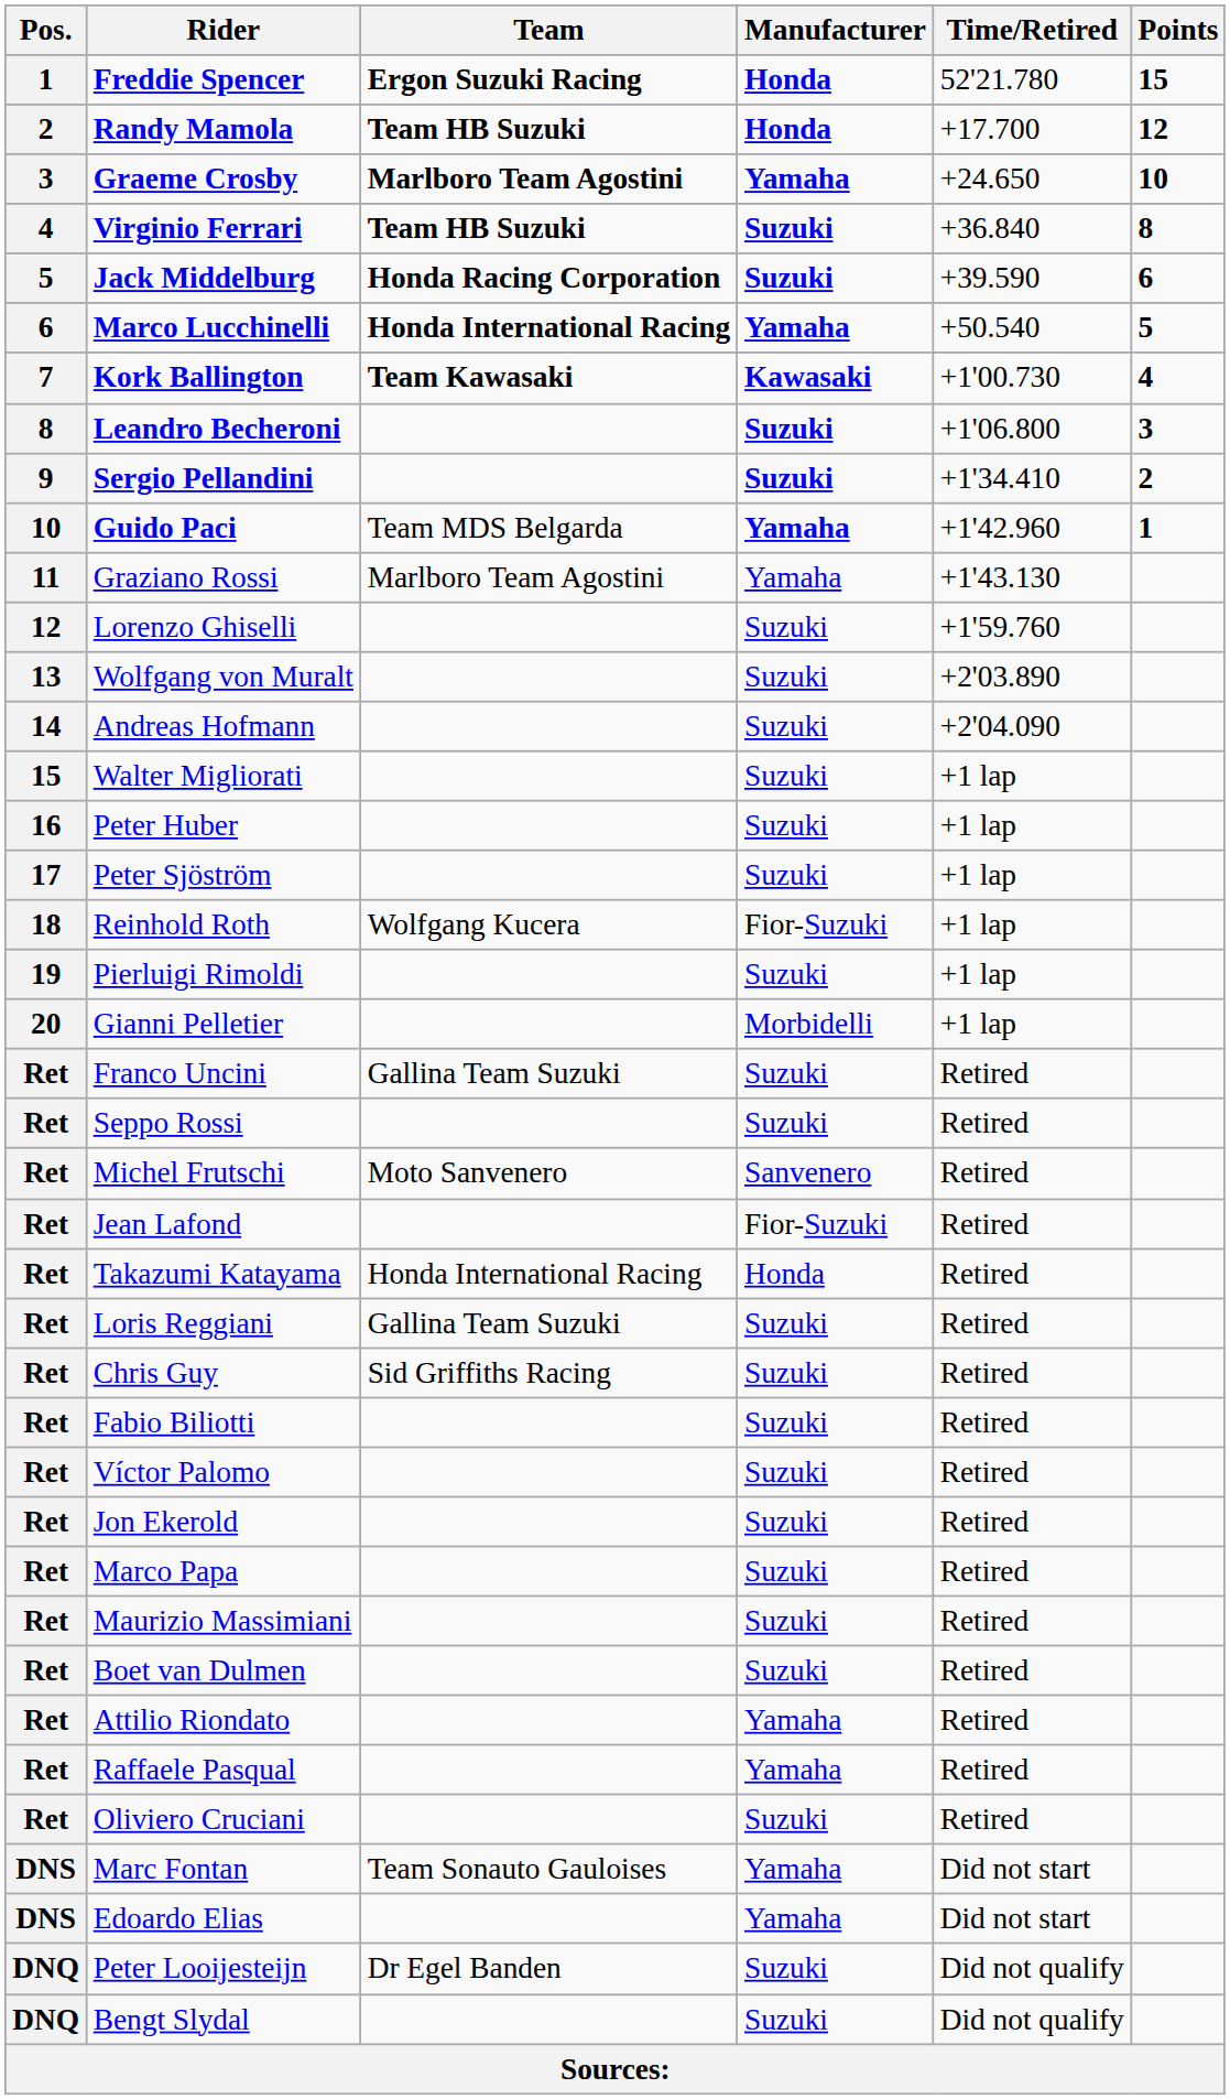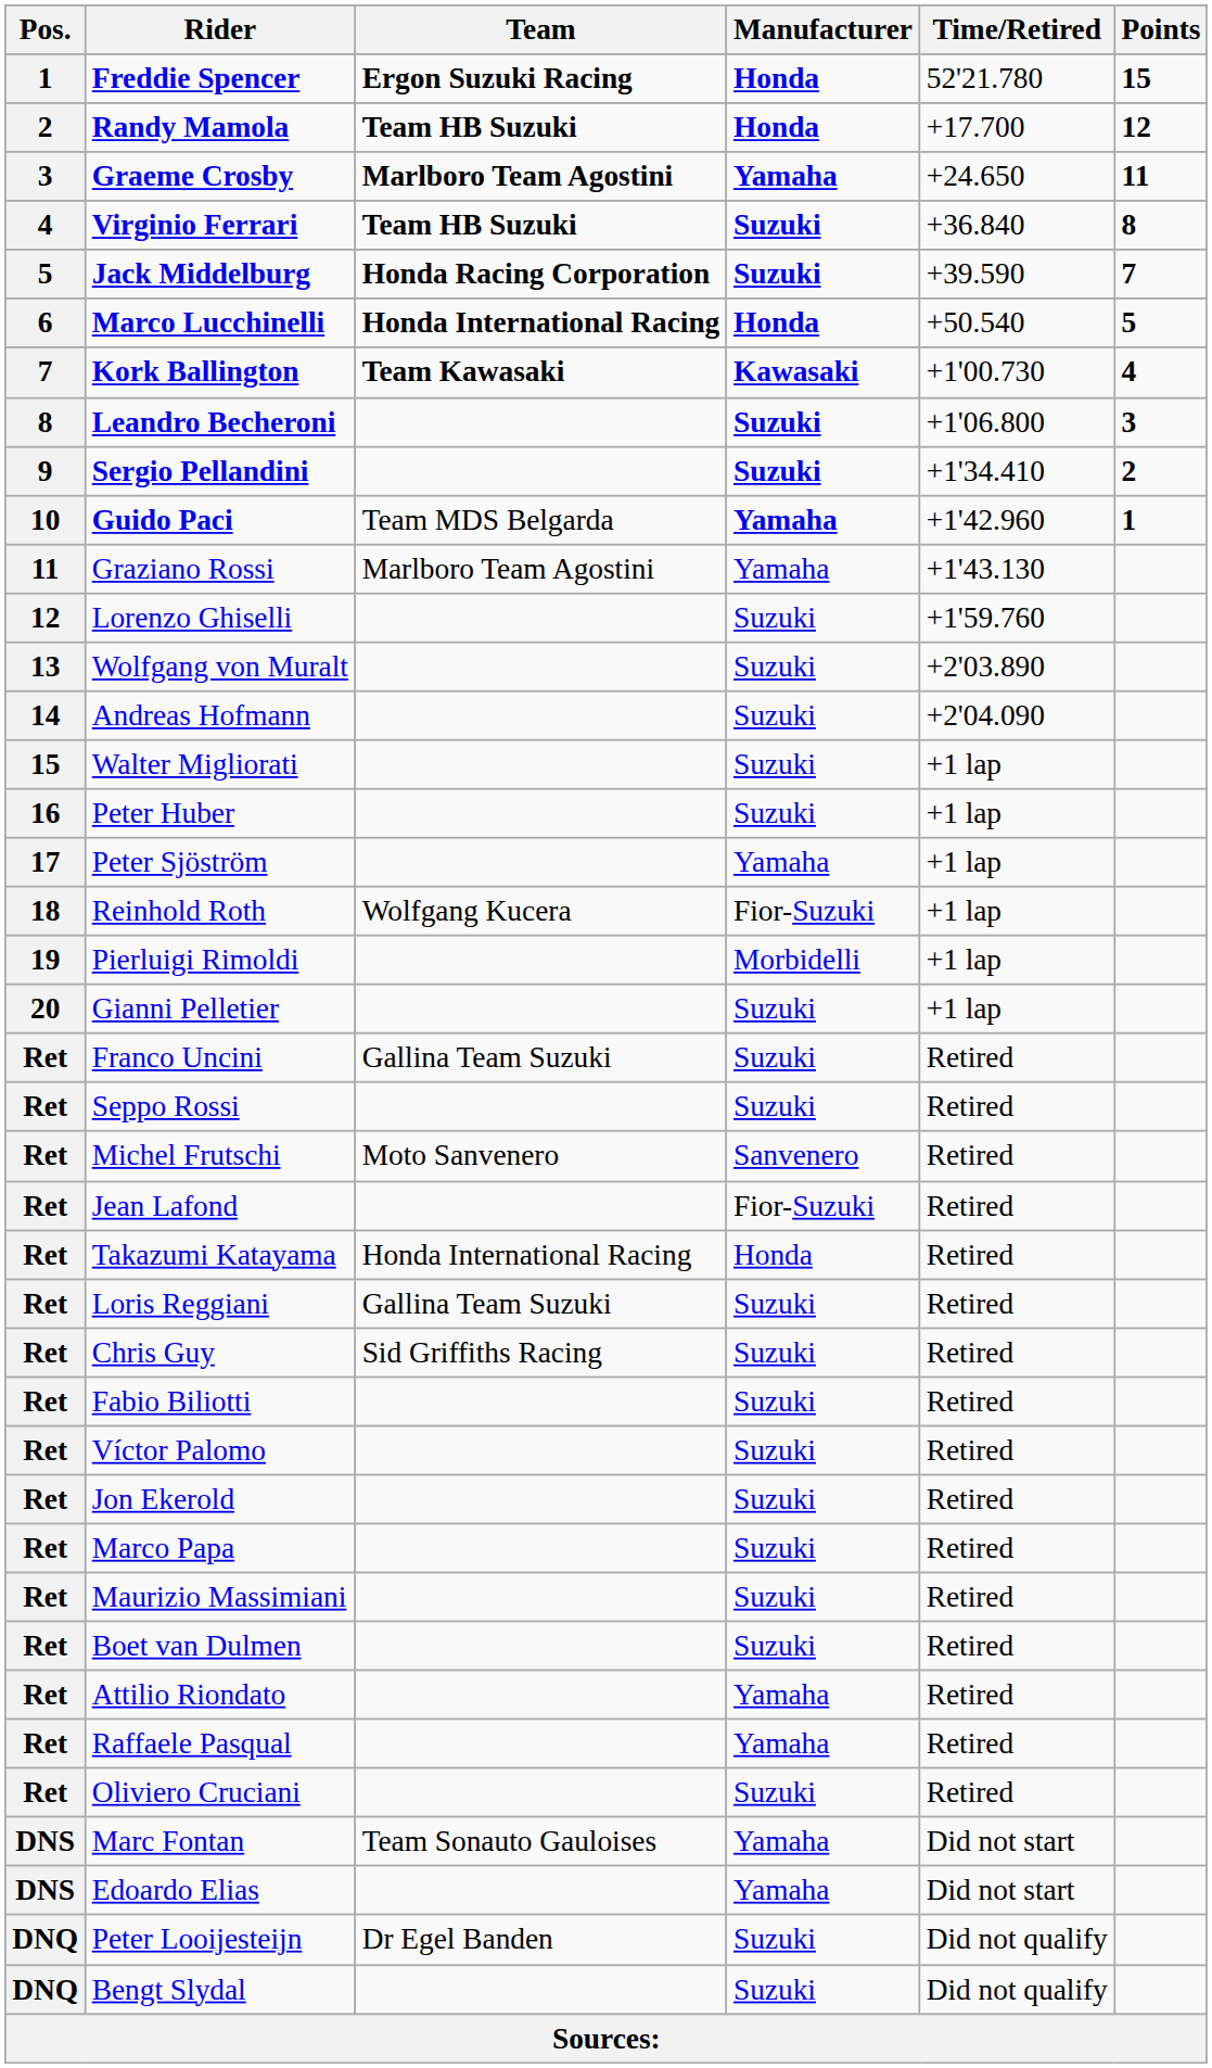 <table class="wikitable" style="font-size: 95%;">
 <tr>
 <th>Pos.</th>
 <th>Rider</th>
 <th>Team</th>
 <th>Manufacturer</th>
 <th>Time/Retired</th>
 <th>Points</th>
 </tr>
 <tr>
 <th>1</th>
 <td> <strong><a href='#'>Freddie Spencer</a></strong></td>
 <td><strong>Ergon Suzuki Racing</strong></td>
 <td><strong><a href='#'>Honda</a></strong></td>
 <td>52'21.780</td>
 <td><strong>15</strong></td>
 </tr>
 <tr>
 <th>2</th>
 <td> <strong><a href='#'>Randy Mamola</a></strong></td>
 <td><strong>Team HB Suzuki</strong></td>
 <td><strong><a href='#'>Honda</a></strong></td>
 <td>+17.700</td>
 <td><strong>12</strong></td>
 </tr>
 <tr>
 <th>3</th>
 <td> <strong><a href='#'>Graeme Crosby</a></strong></td>
 <td><strong>Marlboro Team Agostini</strong></td>
 <td><strong><a href='#'>Yamaha</a></strong></td>
 <td>+24.650</td>
-<td><strong>10</strong></td>
+<td><strong>11</strong></td>
 </tr>
 <tr>
 <th>4</th>
 <td> <strong><a href='#'>Virginio Ferrari</a></strong></td>
 <td><strong>Team HB Suzuki</strong></td>
 <td><strong><a href='#'>Suzuki</a></strong></td>
 <td>+36.840</td>
 <td><strong>8</strong></td>
 </tr>
 <tr>
 <th>5</th>
 <td> <strong><a href='#'>Jack Middelburg</a></strong></td>
 <td><strong>Honda Racing Corporation</strong></td>
 <td><strong><a href='#'>Suzuki</a></strong></td>
 <td>+39.590</td>
-<td><strong>6</strong></td>
+<td><strong>7</strong></td>
 </tr>
 <tr>
 <th>6</th>
 <td> <strong><a href='#'>Marco Lucchinelli</a></strong></td>
 <td><strong>Honda International Racing</strong></td>
-<td><strong><a href='#'>Yamaha</a></strong></td>
+<td><strong><a href='#'>Honda</a></strong></td>
 <td>+50.540</td>
 <td><strong>5</strong></td>
 </tr>
 <tr>
 <th>7</th>
 <td> <strong><a href='#'>Kork Ballington</a></strong></td>
 <td><strong>Team Kawasaki</strong></td>
 <td><strong><a href='#'>Kawasaki</a></strong></td>
 <td>+1'00.730</td>
 <td><strong>4</strong></td>
 </tr>
 <tr>
 <th>8</th>
 <td> <strong><a href='#'>Leandro Becheroni</a></strong></td>
 <td></td>
 <td><strong><a href='#'>Suzuki</a></strong></td>
 <td>+1'06.800</td>
 <td><strong>3</strong></td>
 </tr>
 <tr>
 <th>9</th>
 <td> <strong><a href='#'>Sergio Pellandini</a></strong></td>
 <td></td>
 <td><strong><a href='#'>Suzuki</a></strong></td>
 <td>+1'34.410</td>
 <td><strong>2</strong></td>
 </tr>
 <tr>
 <th>10</th>
 <td> <strong><a href='#'>Guido Paci</a></strong></td>
 <td>Team MDS Belgarda</td>
 <td><strong><a href='#'>Yamaha</a></strong></td>
 <td>+1'42.960</td>
 <td><strong>1</strong></td>
 </tr>
 <tr>
 <th>11</th>
 <td> <a href='#'>Graziano Rossi</a></td>
 <td>Marlboro Team Agostini</td>
 <td><a href='#'>Yamaha</a></td>
 <td>+1'43.130</td>
 <td></td>
 </tr>
 <tr>
 <th>12</th>
 <td> <a href='#'>Lorenzo Ghiselli</a></td>
 <td></td>
 <td><a href='#'>Suzuki</a></td>
 <td>+1'59.760</td>
 <td></td>
 </tr>
 <tr>
 <th>13</th>
 <td> <a href='#'>Wolfgang von Muralt</a></td>
 <td></td>
 <td><a href='#'>Suzuki</a></td>
 <td>+2'03.890</td>
 <td></td>
 </tr>
 <tr>
 <th>14</th>
 <td> <a href='#'>Andreas Hofmann</a></td>
 <td></td>
 <td><a href='#'>Suzuki</a></td>
 <td>+2'04.090</td>
 <td></td>
 </tr>
 <tr>
 <th>15</th>
 <td> <a href='#'>Walter Migliorati</a></td>
 <td></td>
 <td><a href='#'>Suzuki</a></td>
 <td>+1 lap</td>
 <td></td>
 </tr>
 <tr>
 <th>16</th>
 <td> <a href='#'>Peter Huber</a></td>
 <td></td>
 <td><a href='#'>Suzuki</a></td>
 <td>+1 lap</td>
 <td></td>
 </tr>
 <tr>
 <th>17</th>
 <td> <a href='#'>Peter Sjöström</a></td>
 <td></td>
-<td><a href='#'>Suzuki</a></td>
+<td><a href='#'>Yamaha</a></td>
 <td>+1 lap</td>
 <td></td>
 </tr>
 <tr>
 <th>18</th>
 <td> <a href='#'>Reinhold Roth</a></td>
 <td>Wolfgang Kucera</td>
 <td>Fior-<a href='#'>Suzuki</a></td>
 <td>+1 lap</td>
 <td></td>
 </tr>
 <tr>
 <th>19</th>
 <td> <a href='#'>Pierluigi Rimoldi</a></td>
 <td></td>
-<td><a href='#'>Suzuki</a></td>
+<td><a href='#'>Morbidelli</a></td>
 <td>+1 lap</td>
 <td></td>
 </tr>
 <tr>
 <th>20</th>
 <td> <a href='#'>Gianni Pelletier</a></td>
 <td></td>
-<td><a href='#'>Morbidelli</a></td>
+<td><a href='#'>Suzuki</a></td>
 <td>+1 lap</td>
 <td></td>
 </tr>
 <tr>
 <th>Ret</th>
 <td> <a href='#'>Franco Uncini</a></td>
 <td>Gallina Team Suzuki</td>
 <td><a href='#'>Suzuki</a></td>
 <td>Retired</td>
 <td></td>
 </tr>
 <tr>
 <th>Ret</th>
 <td> <a href='#'>Seppo Rossi</a></td>
 <td></td>
 <td><a href='#'>Suzuki</a></td>
 <td>Retired</td>
 <td></td>
 </tr>
 <tr>
 <th>Ret</th>
 <td> <a href='#'>Michel Frutschi</a></td>
 <td>Moto Sanvenero</td>
 <td><a href='#'>Sanvenero</a></td>
 <td>Retired</td>
 <td></td>
 </tr>
 <tr>
 <th>Ret</th>
 <td> <a href='#'>Jean Lafond</a></td>
 <td></td>
 <td>Fior-<a href='#'>Suzuki</a></td>
 <td>Retired</td>
 <td></td>
 </tr>
 <tr>
 <th>Ret</th>
 <td> <a href='#'>Takazumi Katayama</a></td>
 <td>Honda International Racing</td>
 <td><a href='#'>Honda</a></td>
 <td>Retired</td>
 <td></td>
 </tr>
 <tr>
 <th>Ret</th>
 <td> <a href='#'>Loris Reggiani</a></td>
 <td>Gallina Team Suzuki</td>
 <td><a href='#'>Suzuki</a></td>
 <td>Retired</td>
 <td></td>
 </tr>
 <tr>
 <th>Ret</th>
 <td> <a href='#'>Chris Guy</a></td>
 <td>Sid Griffiths Racing</td>
 <td><a href='#'>Suzuki</a></td>
 <td>Retired</td>
 <td></td>
 </tr>
 <tr>
 <th>Ret</th>
 <td> <a href='#'>Fabio Biliotti</a></td>
 <td></td>
 <td><a href='#'>Suzuki</a></td>
 <td>Retired</td>
 <td></td>
 </tr>
 <tr>
 <th>Ret</th>
 <td> <a href='#'>Víctor Palomo</a></td>
 <td></td>
 <td><a href='#'>Suzuki</a></td>
 <td>Retired</td>
 <td></td>
 </tr>
 <tr>
 <th>Ret</th>
 <td> <a href='#'>Jon Ekerold</a></td>
 <td></td>
 <td><a href='#'>Suzuki</a></td>
 <td>Retired</td>
 <td></td>
 </tr>
 <tr>
 <th>Ret</th>
 <td> <a href='#'>Marco Papa</a></td>
 <td></td>
 <td><a href='#'>Suzuki</a></td>
 <td>Retired</td>
 <td></td>
 </tr>
 <tr>
 <th>Ret</th>
 <td> <a href='#'>Maurizio Massimiani</a></td>
 <td></td>
 <td><a href='#'>Suzuki</a></td>
 <td>Retired</td>
 <td></td>
 </tr>
 <tr>
 <th>Ret</th>
 <td> <a href='#'>Boet van Dulmen</a></td>
 <td></td>
 <td><a href='#'>Suzuki</a></td>
 <td>Retired</td>
 <td></td>
 </tr>
 <tr>
 <th>Ret</th>
 <td> <a href='#'>Attilio Riondato</a></td>
 <td></td>
 <td><a href='#'>Yamaha</a></td>
 <td>Retired</td>
 <td></td>
 </tr>
 <tr>
 <th>Ret</th>
 <td> <a href='#'>Raffaele Pasqual</a></td>
 <td></td>
 <td><a href='#'>Yamaha</a></td>
 <td>Retired</td>
 <td></td>
 </tr>
 <tr>
 <th>Ret</th>
 <td> <a href='#'>Oliviero Cruciani</a></td>
 <td></td>
 <td><a href='#'>Suzuki</a></td>
 <td>Retired</td>
 <td></td>
 </tr>
 <tr>
 <th>DNS</th>
 <td> <a href='#'>Marc Fontan</a></td>
 <td>Team Sonauto Gauloises</td>
 <td><a href='#'>Yamaha</a></td>
 <td>Did not start</td>
 <td></td>
 </tr>
 <tr>
 <th>DNS</th>
 <td> <a href='#'>Edoardo Elias</a></td>
 <td></td>
 <td><a href='#'>Yamaha</a></td>
 <td>Did not start</td>
 <td></td>
 </tr>
 <tr>
 <th>DNQ</th>
 <td> <a href='#'>Peter Looijesteijn</a></td>
 <td>Dr Egel Banden</td>
 <td><a href='#'>Suzuki</a></td>
 <td>Did not qualify</td>
 <td></td>
 </tr>
 <tr>
 <th>DNQ</th>
 <td> <a href='#'>Bengt Slydal </a></td>
 <td></td>
 <td><a href='#'>Suzuki</a></td>
 <td>Did not qualify</td>
 <td></td>
 </tr>
 <tr>
 <th colspan=8>Sources: </th>
 </tr>
 </table>
